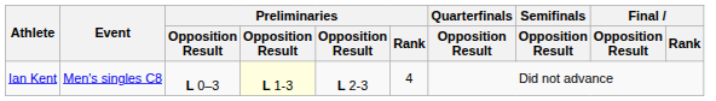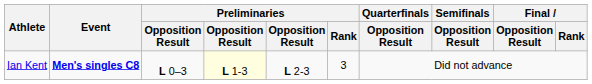 <table class=wikitable style="font-size:90%">
 <tr>
 <th rowspan="2">Athlete</th>
 <th rowspan="2">Event</th>
 <th colspan="4">Preliminaries</th>
 <th>Quarterfinals</th>
 <th>Semifinals</th>
 <th colspan="2">Final / </th>
 </tr>
 <tr>
 <th>Opposition<br>Result</th>
 <th>Opposition<br>Result</th>
 <th>Opposition<br>Result</th>
 <th>Rank</th>
 <th>Opposition<br>Result</th>
 <th>Opposition<br>Result</th>
 <th>Opposition<br>Result</th>
 <th>Rank</th>
 </tr>
 <tr>
 <td><a href='#'>Ian Kent</a></td>
-<td><a href='#'>Men's singles C8</a></td>
+<td><strong><a href='#'>Men's singles C8</a></strong></td>
 <td align="center"><br><strong>L</strong> 0–3</td>
 <td align="center" style="background: lightyellow;"><br><strong>L</strong> 1-3</td>
 <td align="center"><br><strong>L</strong> 2-3</td>
-<td align="center">4</td>
+<td align="center">3</td>
 <td align="center" colspan="4">Did not advance</td>
 </tr>
 </table>
